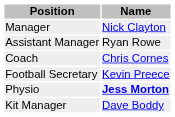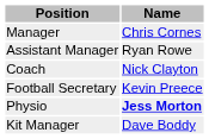 <table class="toccolours">
 <tr>
 <th style="background:silver;">Position</th>
 <th style="background:silver;">Name</th>
 </tr>
 <tr style="background:#eee;">
 <td>Manager</td>
-<td><a href='#'>Nick Clayton</a></td>
+<td><a href='#'>Chris Cornes</a></td>
 </tr>
 <tr style="background:#eee;">
 <td>Assistant Manager</td>
 <td>Ryan Rowe</td>
 </tr>
 <tr style="background:#eee;">
 <td>Coach</td>
-<td><a href='#'>Chris Cornes</a></td>
+<td><a href='#'>Nick Clayton</a></td>
 </tr>
 <tr style="background:#eee;">
 <td>Football Secretary</td>
 <td><a href='#'>Kevin Preece</a></td>
 </tr>
 <tr style="background:#eee;">
 <td>Physio</td>
 <td><strong><a href='#'>Jess Morton</a></strong></td>
 </tr>
 <tr style="background:#eee;">
 <td>Kit Manager</td>
 <td><a href='#'>Dave Boddy</a></td>
 </tr>
 <tr style="background:#eee;">
 </tr>
 </table>
